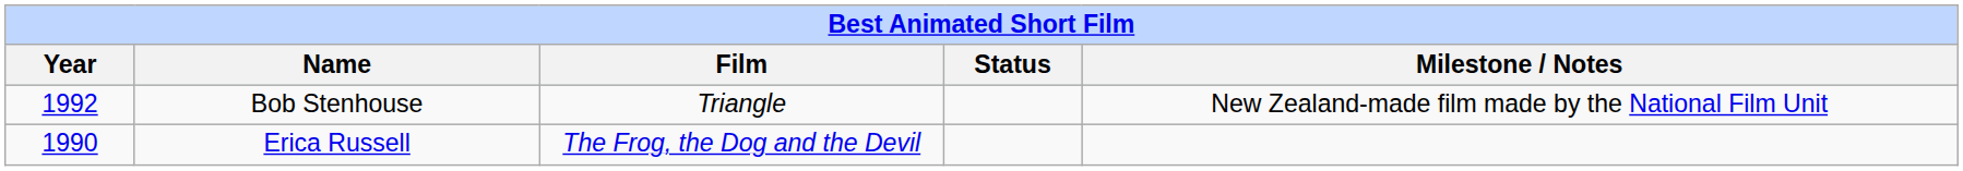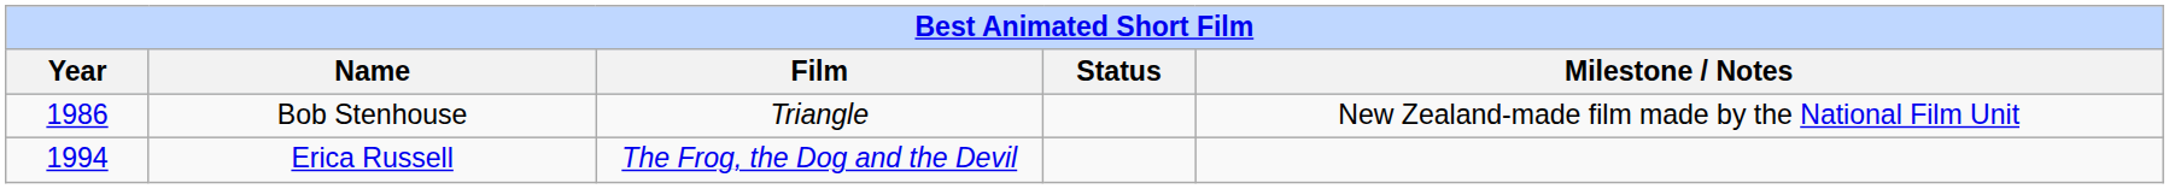 <table class="wikitable" style="text-align: center">
 <tr ---- bgcolor="#bfd7ff">
 <td colspan=5 align=center><strong><a href='#'>Best Animated Short Film</a></strong></td>
 </tr>
 <tr ---- bgcolor="#ebf5ff">
 <th width="075">Year</th>
 <th width="250">Name</th>
 <th width="250">Film</th>
 <th width="080">Status</th>
 <th width="550">Milestone / Notes</th>
 </tr>
 <tr>
-<td><a href='#'>1992</a></td>
+<td><a href='#'>1986</a></td>
 <td>Bob Stenhouse</td>
 <td><em>Triangle</em></td>
 <td></td>
 <td>New Zealand-made film made by the <a href='#'>National Film Unit</a></td>
 </tr>
 <tr>
-<td><a href='#'>1990</a></td>
+<td><a href='#'>1994</a></td>
 <td><a href='#'>Erica Russell</a></td>
 <td><em><a href='#'>The Frog, the Dog and the Devil</a></em></td>
 <td></td>
 <td></td>
 </tr>
 </table>
